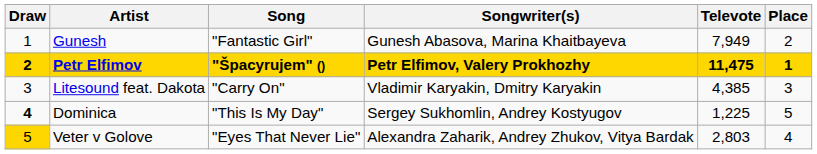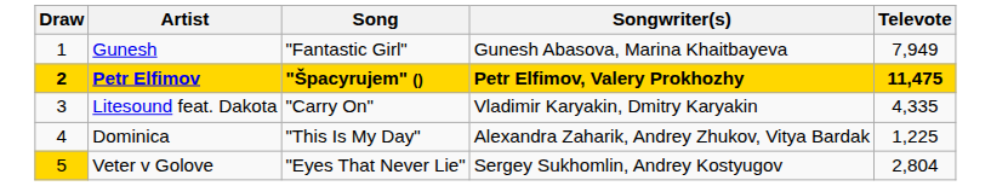 <table class="sortable wikitable" style="margin: 1em auto 1em auto; text-align:center">
 <tr>
 <th>Draw</th>
 <th>Artist</th>
 <th>Song</th>
 <th>Songwriter(s)</th>
 <th>Televote</th>
-<th>Place</th>
 </tr>
 <tr>
 <td>1</td>
 <td align="left"><a href='#'>Gunesh</a></td>
 <td align="left">"Fantastic Girl"</td>
 <td align="left">Gunesh Abasova, Marina Khaitbayeva</td>
 <td>7,949</td>
-<td>2</td>
 </tr>
 <tr style="font-weight:bold; background:gold">
 <td>2</td>
 <td align="left"><a href='#'>Petr Elfimov</a></td>
 <td align="left">"Špacyrujem" <small>()</small></td>
 <td align="left">Petr Elfimov, Valery Prokhozhy</td>
 <td>11,475</td>
-<td>1</td>
 </tr>
 <tr>
 <td>3</td>
 <td align="left"><a href='#'>Litesound</a> feat. Dakota</td>
 <td align="left">"Carry On"</td>
 <td align="left">Vladimir Karyakin, Dmitry Karyakin</td>
-<td>4,385</td>
-<td>3</td>
+<td>4,335</td>
 </tr>
 <tr>
-<td><strong>4</strong></td>
+<td>4</td>
 <td align="left">Dominica</td>
 <td align="left">"This Is My Day"</td>
-<td align="left">Sergey Sukhomlin, Andrey Kostyugov</td>
+<td align="left">Alexandra Zaharik, Andrey Zhukov, Vitya Bardak</td>
 <td>1,225</td>
-<td>5</td>
 </tr>
 <tr>
 <td style="background: gold;">5</td>
 <td align="left">Veter v Golove</td>
 <td align="left">"Eyes That Never Lie"</td>
-<td align="left">Alexandra Zaharik, Andrey Zhukov, Vitya Bardak</td>
-<td>2,803</td>
-<td>4</td>
+<td align="left">Sergey Sukhomlin, Andrey Kostyugov</td>
+<td>2,804</td>
 </tr>
 </table>
